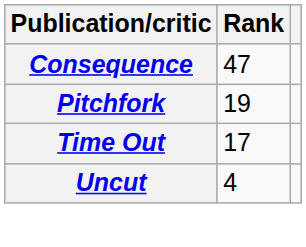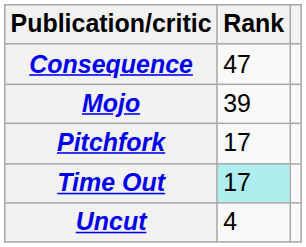 <table class="wikitable sortable plainrowheaders">
 <tr>
 <th scope="col">Publication/critic</th>
 <th scope="col">Rank</th>
 <th scope="col" class="unsortable"></th>
 </tr>
 <tr>
 <th scope="row"><em><a href='#'>Consequence</a></em></th>
 <td>47</td>
 <td></td>
 </tr>
 <tr>
+<th scope="row"><em><a href='#'>Mojo</a></em></th>
+<td>39</td>
+<td></td>
+</tr>
+<tr>
 <th scope="row"><em><a href='#'>Pitchfork</a></em></th>
-<td>19</td>
+<td>17</td>
 <td></td>
 </tr>
 <tr>
 <th scope="row"><em><a href='#'>Time Out</a></em></th>
-<td>17</td>
+<td style="background: paleturquoise;">17</td>
 <td></td>
 </tr>
 <tr>
 <th scope="row"><em><a href='#'>Uncut</a></em></th>
 <td>4</td>
 <td></td>
 </tr>
 </table>
